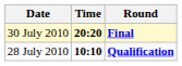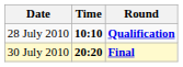 <table class="wikitable">
 <tr>
 <th>Date</th>
 <th>Time</th>
 <th>Round</th>
 </tr>
+<tr>
+<td>28 July 2010</td>
+<td><strong>10:10</strong></td>
+<td><strong><a href='#'>Qualification</a></strong></td>
+</tr>
 <tr style=background:lemonchiffon>
 <td>30 July 2010</td>
 <td><strong>20:20</strong></td>
 <td><strong><a href='#'>Final</a></strong></td>
 </tr>
-<tr>
-<td>28 July 2010</td>
-<td><strong>10:10</strong></td>
-<td><strong><a href='#'>Qualification</a></strong></td>
-</tr>
 </table>
